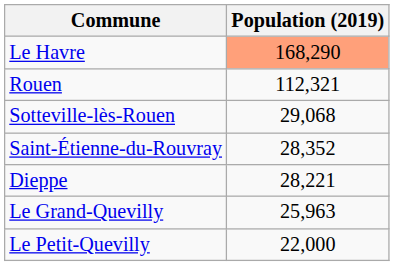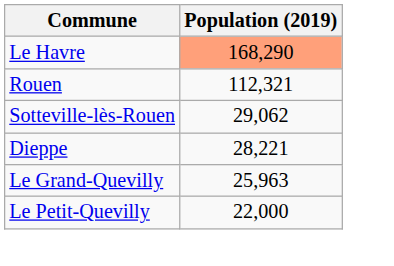 <table class=wikitable>
 <tr>
 <th>Commune</th>
 <th>Population (2019)</th>
 </tr>
 <tr>
 <td><a href='#'>Le Havre</a></td>
 <td style="background: lightsalmon; text-align: center;">168,290</td>
 </tr>
 <tr>
 <td><a href='#'>Rouen</a></td>
 <td style="text-align: center;">112,321</td>
 </tr>
 <tr>
 <td><a href='#'>Sotteville-lès-Rouen</a></td>
-<td style="text-align: center;">29,068</td>
-</tr>
-<tr>
-<td><a href='#'>Saint-Étienne-du-Rouvray</a></td>
-<td style="text-align: center;">28,352</td>
+<td style="text-align: center;">29,062</td>
 </tr>
 <tr>
 <td><a href='#'>Dieppe</a></td>
 <td style="text-align: center;">28,221</td>
 </tr>
 <tr>
 <td><a href='#'>Le Grand-Quevilly</a></td>
 <td style="text-align: center;">25,963</td>
 </tr>
 <tr>
 <td><a href='#'>Le Petit-Quevilly</a></td>
 <td style="text-align: center;">22,000</td>
 </tr>
 </table>
